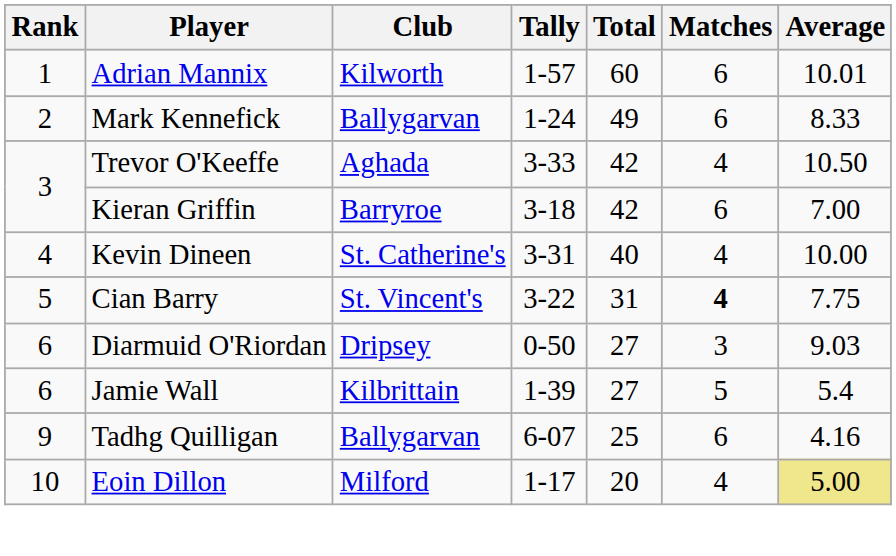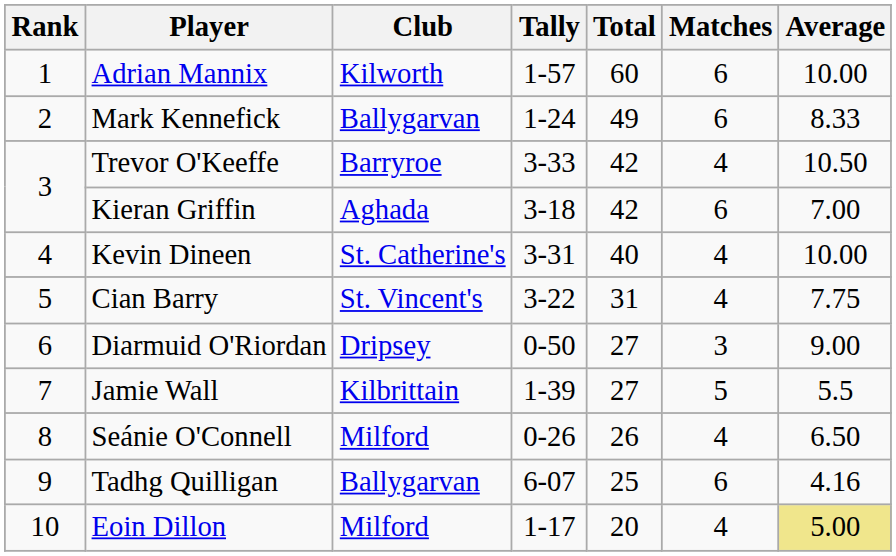 <table class="wikitable">
 <tr>
 <th>Rank</th>
 <th>Player</th>
 <th>Club</th>
 <th>Tally</th>
 <th>Total</th>
 <th>Matches</th>
 <th>Average</th>
 </tr>
 <tr>
 <td rowspan="1" style="text-align:center;">1</td>
 <td><a href='#'>Adrian Mannix</a></td>
 <td><a href='#'>Kilworth</a></td>
 <td align=center>1-57</td>
 <td align=center>60</td>
 <td align=center>6</td>
-<td align=center>10.01</td>
+<td align=center>10.00</td>
 </tr>
 <tr>
 <td rowspan="1" style="text-align:center;">2</td>
 <td>Mark Kennefick</td>
 <td><a href='#'>Ballygarvan</a></td>
 <td align=center>1-24</td>
 <td align=center>49</td>
 <td align=center>6</td>
 <td align=center>8.33</td>
 </tr>
 <tr>
 <td rowspan="2" style="text-align:center;">3</td>
 <td>Trevor O'Keeffe</td>
-<td><a href='#'>Aghada</a></td>
+<td><a href='#'>Barryroe</a></td>
 <td align=center>3-33</td>
 <td align=center>42</td>
 <td align=center>4</td>
 <td align=center>10.50</td>
 </tr>
 <tr>
 <td>Kieran Griffin</td>
-<td><a href='#'>Barryroe</a></td>
+<td><a href='#'>Aghada</a></td>
 <td align=center>3-18</td>
 <td align=center>42</td>
 <td align=center>6</td>
 <td align=center>7.00</td>
 </tr>
 <tr>
 <td rowspan="1" style="text-align:center;">4</td>
 <td>Kevin Dineen</td>
 <td><a href='#'>St. Catherine's</a></td>
 <td align=center>3-31</td>
 <td align=center>40</td>
 <td align=center>4</td>
 <td align=center>10.00</td>
 </tr>
 <tr>
 <td rowspan="1" style="text-align:center;">5</td>
 <td>Cian Barry</td>
 <td><a href='#'>St. Vincent's</a></td>
 <td align=center>3-22</td>
 <td align=center>31</td>
-<td align=center><strong>4</strong></td>
+<td align=center>4</td>
 <td align=center>7.75</td>
 </tr>
 <tr>
 <td rowspan="1" style="text-align:center;">6</td>
 <td>Diarmuid O'Riordan</td>
 <td><a href='#'>Dripsey</a></td>
 <td align=center>0-50</td>
 <td align=center>27</td>
 <td align=center>3</td>
-<td align=center>9.03</td>
+<td align=center>9.00</td>
 </tr>
 <tr>
-<td rowspan="1" style="text-align:center;">6</td>
+<td rowspan="1" style="text-align:center;">7</td>
 <td>Jamie Wall</td>
 <td><a href='#'>Kilbrittain</a></td>
 <td align=center>1-39</td>
 <td align=center>27</td>
 <td align=center>5</td>
-<td align=center>5.4</td>
+<td align=center>5.5</td>
+</tr>
+<tr>
+<td rowspan="1" style="text-align:center;">8</td>
+<td>Seánie O'Connell</td>
+<td><a href='#'>Milford</a></td>
+<td align=center>0-26</td>
+<td align=center>26</td>
+<td align=center>4</td>
+<td align=center>6.50</td>
 </tr>
 <tr>
 <td rowspan="1" style="text-align:center;">9</td>
 <td>Tadhg Quilligan</td>
 <td><a href='#'>Ballygarvan</a></td>
 <td align=center>6-07</td>
 <td align=center>25</td>
 <td align=center>6</td>
 <td align=center>4.16</td>
 </tr>
 <tr>
 <td rowspan="1" style="text-align:center;">10</td>
 <td><a href='#'>Eoin Dillon</a></td>
 <td><a href='#'>Milford</a></td>
 <td align=center>1-17</td>
 <td align=center>20</td>
 <td align=center>4</td>
 <td align=center style="background: khaki;">5.00</td>
 </tr>
 </table>
